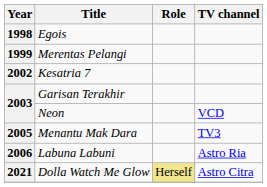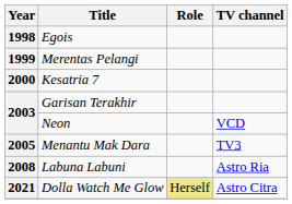 <table class="wikitable">
 <tr>
 <th>Year</th>
 <th>Title</th>
 <th>Role</th>
 <th>TV channel</th>
 </tr>
 <tr>
 <th>1998</th>
 <td><em>Egois</em></td>
 <td></td>
 <td></td>
 </tr>
 <tr>
 <th>1999</th>
 <td><em>Merentas Pelangi</em></td>
 <td></td>
 <td></td>
 </tr>
 <tr>
-<th>2002</th>
+<th>2000</th>
 <td><em>Kesatria 7</em></td>
 <td></td>
 <td></td>
 </tr>
 <tr>
 <th rowspan="2">2003</th>
 <td><em>Garisan Terakhir</em></td>
 <td></td>
 <td></td>
 </tr>
 <tr>
 <td><em>Neon</em></td>
 <td></td>
 <td><a href='#'>VCD</a></td>
 </tr>
 <tr>
 <th>2005</th>
 <td><em>Menantu Mak Dara</em></td>
 <td></td>
 <td><a href='#'>TV3</a></td>
 </tr>
 <tr>
-<th>2006</th>
+<th>2008</th>
 <td><em>Labuna Labuni</em></td>
 <td></td>
 <td><a href='#'>Astro Ria</a></td>
 </tr>
 <tr>
 <th>2021</th>
 <td><em>Dolla Watch Me Glow</em></td>
 <td style="background: khaki;">Herself</td>
 <td><a href='#'>Astro Citra</a></td>
 </tr>
 <tr>
 </tr>
 </table>
